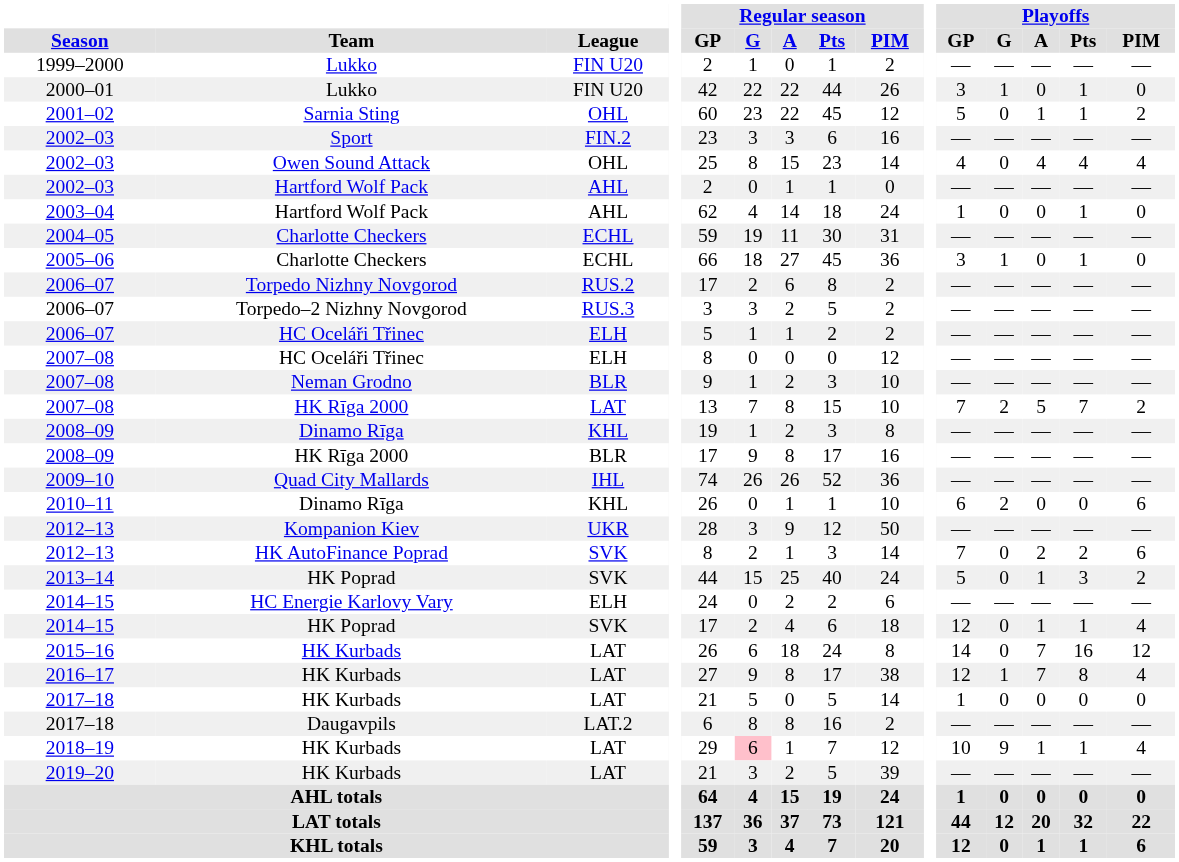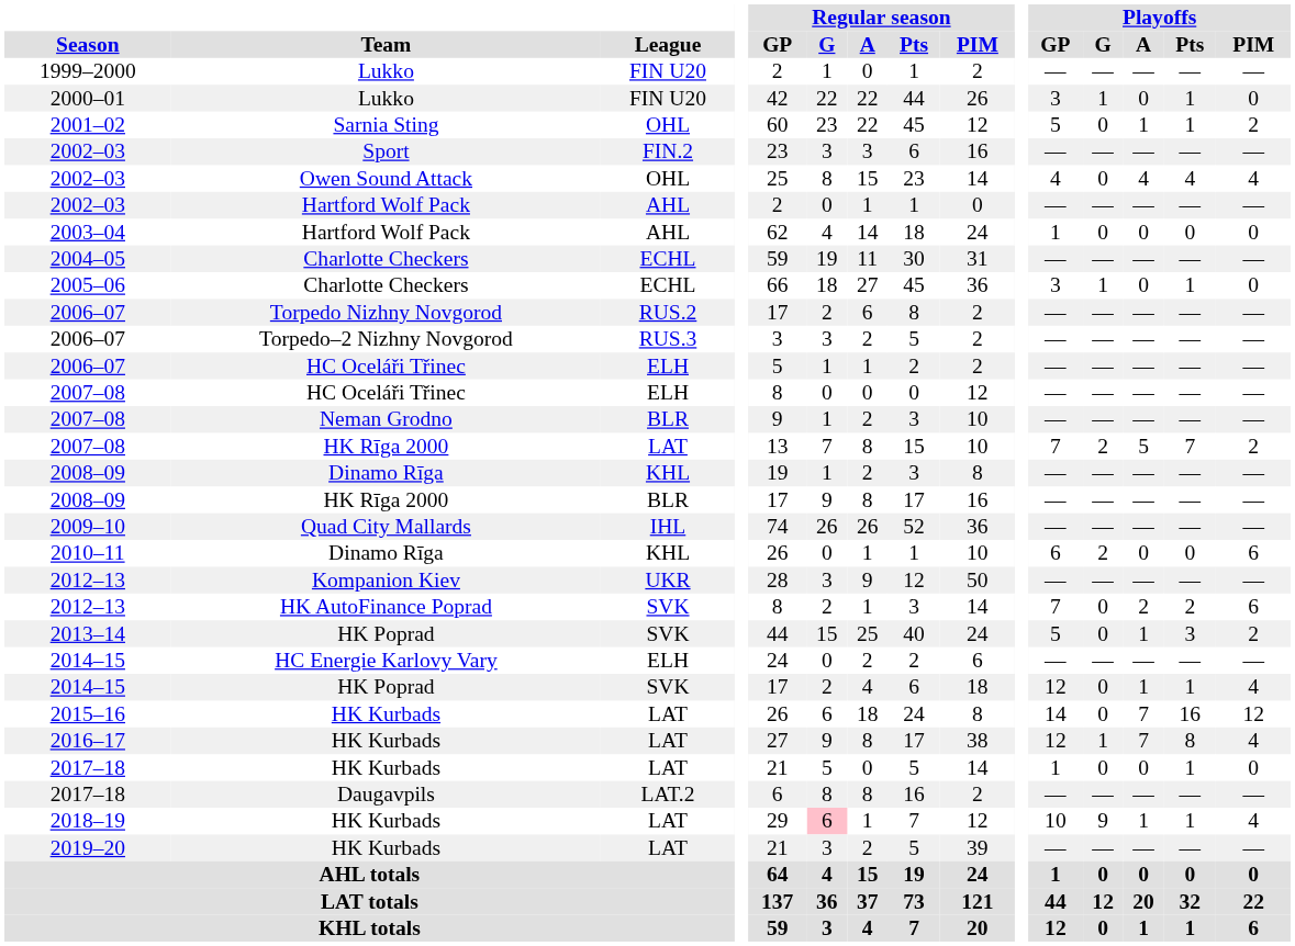 <table border="0" cellpadding="1" cellspacing="0" style="text-align:center; width:60em">
 <tr bgcolor="#e0e0e0">
 <th colspan="3" bgcolor="#ffffff"> </th>
 <th rowspan="99" bgcolor="#ffffff"> </th>
 <th colspan="5"><a href='#'>Regular season</a></th>
 <th rowspan="99" bgcolor="#ffffff"> </th>
 <th colspan="5"><a href='#'>Playoffs</a></th>
 </tr>
 <tr bgcolor="#e0e0e0">
 <th><a href='#'>Season</a></th>
 <th>Team</th>
 <th>League</th>
 <th>GP</th>
 <th><a href='#'>G</a></th>
 <th><a href='#'>A</a></th>
 <th><a href='#'>Pts</a></th>
 <th><a href='#'>PIM</a></th>
 <th>GP</th>
 <th>G</th>
 <th>A</th>
 <th>Pts</th>
 <th>PIM</th>
 </tr>
 <tr>
 <td>1999–2000</td>
 <td><a href='#'>Lukko</a></td>
 <td><a href='#'>FIN U20</a></td>
 <td>2</td>
 <td>1</td>
 <td>0</td>
 <td>1</td>
 <td>2</td>
 <td>—</td>
 <td>—</td>
 <td>—</td>
 <td>—</td>
 <td>—</td>
 </tr>
 <tr bgcolor="#f0f0f0">
 <td>2000–01</td>
 <td>Lukko</td>
 <td>FIN U20</td>
 <td>42</td>
 <td>22</td>
 <td>22</td>
 <td>44</td>
 <td>26</td>
 <td>3</td>
 <td>1</td>
 <td>0</td>
 <td>1</td>
 <td>0</td>
 </tr>
 <tr>
 <td><a href='#'>2001–02</a></td>
 <td><a href='#'>Sarnia Sting</a></td>
 <td><a href='#'>OHL</a></td>
 <td>60</td>
 <td>23</td>
 <td>22</td>
 <td>45</td>
 <td>12</td>
 <td>5</td>
 <td>0</td>
 <td>1</td>
 <td>1</td>
 <td>2</td>
 </tr>
 <tr bgcolor="#f0f0f0">
 <td><a href='#'>2002–03</a></td>
 <td><a href='#'>Sport</a></td>
 <td><a href='#'>FIN.2</a></td>
 <td>23</td>
 <td>3</td>
 <td>3</td>
 <td>6</td>
 <td>16</td>
 <td>—</td>
 <td>—</td>
 <td>—</td>
 <td>—</td>
 <td>—</td>
 </tr>
 <tr>
 <td><a href='#'>2002–03</a></td>
 <td><a href='#'>Owen Sound Attack</a></td>
 <td>OHL</td>
 <td>25</td>
 <td>8</td>
 <td>15</td>
 <td>23</td>
 <td>14</td>
 <td>4</td>
 <td>0</td>
 <td>4</td>
 <td>4</td>
 <td>4</td>
 </tr>
 <tr bgcolor="#f0f0f0">
 <td><a href='#'>2002–03</a></td>
 <td><a href='#'>Hartford Wolf Pack</a></td>
 <td><a href='#'>AHL</a></td>
 <td>2</td>
 <td>0</td>
 <td>1</td>
 <td>1</td>
 <td>0</td>
 <td>—</td>
 <td>—</td>
 <td>—</td>
 <td>—</td>
 <td>—</td>
 </tr>
 <tr>
 <td><a href='#'>2003–04</a></td>
 <td>Hartford Wolf Pack</td>
 <td>AHL</td>
 <td>62</td>
 <td>4</td>
 <td>14</td>
 <td>18</td>
 <td>24</td>
 <td>1</td>
 <td>0</td>
 <td>0</td>
-<td>1</td>
+<td>0</td>
 <td>0</td>
 </tr>
 <tr bgcolor="#f0f0f0">
 <td><a href='#'>2004–05</a></td>
 <td><a href='#'>Charlotte Checkers</a></td>
 <td><a href='#'>ECHL</a></td>
 <td>59</td>
 <td>19</td>
 <td>11</td>
 <td>30</td>
 <td>31</td>
 <td>—</td>
 <td>—</td>
 <td>—</td>
 <td>—</td>
 <td>—</td>
 </tr>
 <tr>
 <td><a href='#'>2005–06</a></td>
 <td>Charlotte Checkers</td>
 <td>ECHL</td>
 <td>66</td>
 <td>18</td>
 <td>27</td>
 <td>45</td>
 <td>36</td>
 <td>3</td>
 <td>1</td>
 <td>0</td>
 <td>1</td>
 <td>0</td>
 </tr>
 <tr bgcolor="#f0f0f0">
 <td><a href='#'>2006–07</a></td>
 <td><a href='#'>Torpedo Nizhny Novgorod</a></td>
 <td><a href='#'>RUS.2</a></td>
 <td>17</td>
 <td>2</td>
 <td>6</td>
 <td>8</td>
 <td>2</td>
 <td>—</td>
 <td>—</td>
 <td>—</td>
 <td>—</td>
 <td>—</td>
 </tr>
 <tr>
 <td>2006–07</td>
 <td>Torpedo–2 Nizhny Novgorod</td>
 <td><a href='#'>RUS.3</a></td>
 <td>3</td>
 <td>3</td>
 <td>2</td>
 <td>5</td>
 <td>2</td>
 <td>—</td>
 <td>—</td>
 <td>—</td>
 <td>—</td>
 <td>—</td>
 </tr>
 <tr bgcolor="#f0f0f0">
 <td><a href='#'>2006–07</a></td>
 <td><a href='#'>HC Oceláři Třinec</a></td>
 <td><a href='#'>ELH</a></td>
 <td>5</td>
 <td>1</td>
 <td>1</td>
 <td>2</td>
 <td>2</td>
 <td>—</td>
 <td>—</td>
 <td>—</td>
 <td>—</td>
 <td>—</td>
 </tr>
 <tr>
 <td><a href='#'>2007–08</a></td>
 <td>HC Oceláři Třinec</td>
 <td>ELH</td>
 <td>8</td>
 <td>0</td>
 <td>0</td>
 <td>0</td>
 <td>12</td>
 <td>—</td>
 <td>—</td>
 <td>—</td>
 <td>—</td>
 <td>—</td>
 </tr>
 <tr bgcolor="#f0f0f0">
 <td><a href='#'>2007–08</a></td>
 <td><a href='#'>Neman Grodno</a></td>
 <td><a href='#'>BLR</a></td>
 <td>9</td>
 <td>1</td>
 <td>2</td>
 <td>3</td>
 <td>10</td>
 <td>—</td>
 <td>—</td>
 <td>—</td>
 <td>—</td>
 <td>—</td>
 </tr>
 <tr>
 <td><a href='#'>2007–08</a></td>
 <td><a href='#'>HK Rīga 2000</a></td>
 <td><a href='#'>LAT</a></td>
 <td>13</td>
 <td>7</td>
 <td>8</td>
 <td>15</td>
 <td>10</td>
 <td>7</td>
 <td>2</td>
 <td>5</td>
 <td>7</td>
 <td>2</td>
 </tr>
 <tr bgcolor="#f0f0f0">
 <td><a href='#'>2008–09</a></td>
 <td><a href='#'>Dinamo Rīga</a></td>
 <td><a href='#'>KHL</a></td>
 <td>19</td>
 <td>1</td>
 <td>2</td>
 <td>3</td>
 <td>8</td>
 <td>—</td>
 <td>—</td>
 <td>—</td>
 <td>—</td>
 <td>—</td>
 </tr>
 <tr>
 <td><a href='#'>2008–09</a></td>
 <td>HK Rīga 2000</td>
 <td>BLR</td>
 <td>17</td>
 <td>9</td>
 <td>8</td>
 <td>17</td>
 <td>16</td>
 <td>—</td>
 <td>—</td>
 <td>—</td>
 <td>—</td>
 <td>—</td>
 </tr>
 <tr bgcolor="#f0f0f0">
 <td><a href='#'>2009–10</a></td>
 <td><a href='#'>Quad City Mallards</a></td>
 <td><a href='#'>IHL</a></td>
 <td>74</td>
 <td>26</td>
 <td>26</td>
 <td>52</td>
 <td>36</td>
 <td>—</td>
 <td>—</td>
 <td>—</td>
 <td>—</td>
 <td>—</td>
 </tr>
 <tr>
 <td><a href='#'>2010–11</a></td>
 <td>Dinamo Rīga</td>
 <td>KHL</td>
 <td>26</td>
 <td>0</td>
 <td>1</td>
 <td>1</td>
 <td>10</td>
 <td>6</td>
 <td>2</td>
 <td>0</td>
 <td>0</td>
 <td>6</td>
 </tr>
 <tr bgcolor="#f0f0f0">
 <td><a href='#'>2012–13</a></td>
 <td><a href='#'>Kompanion Kiev</a></td>
 <td><a href='#'>UKR</a></td>
 <td>28</td>
 <td>3</td>
 <td>9</td>
 <td>12</td>
 <td>50</td>
 <td>—</td>
 <td>—</td>
 <td>—</td>
 <td>—</td>
 <td>—</td>
 </tr>
 <tr>
 <td><a href='#'>2012–13</a></td>
 <td><a href='#'>HK AutoFinance Poprad</a></td>
 <td><a href='#'>SVK</a></td>
 <td>8</td>
 <td>2</td>
 <td>1</td>
 <td>3</td>
 <td>14</td>
 <td>7</td>
 <td>0</td>
 <td>2</td>
 <td>2</td>
 <td>6</td>
 </tr>
 <tr bgcolor="#f0f0f0">
 <td><a href='#'>2013–14</a></td>
 <td>HK Poprad</td>
 <td>SVK</td>
 <td>44</td>
 <td>15</td>
 <td>25</td>
 <td>40</td>
 <td>24</td>
 <td>5</td>
 <td>0</td>
 <td>1</td>
 <td>3</td>
 <td>2</td>
 </tr>
 <tr>
 <td><a href='#'>2014–15</a></td>
 <td><a href='#'>HC Energie Karlovy Vary</a></td>
 <td>ELH</td>
 <td>24</td>
 <td>0</td>
 <td>2</td>
 <td>2</td>
 <td>6</td>
 <td>—</td>
 <td>—</td>
 <td>—</td>
 <td>—</td>
 <td>—</td>
 </tr>
 <tr bgcolor="#f0f0f0">
 <td><a href='#'>2014–15</a></td>
 <td>HK Poprad</td>
 <td>SVK</td>
 <td>17</td>
 <td>2</td>
 <td>4</td>
 <td>6</td>
 <td>18</td>
 <td>12</td>
 <td>0</td>
 <td>1</td>
 <td>1</td>
 <td>4</td>
 </tr>
 <tr>
 <td><a href='#'>2015–16</a></td>
 <td><a href='#'>HK Kurbads</a></td>
 <td>LAT</td>
 <td>26</td>
 <td>6</td>
 <td>18</td>
 <td>24</td>
 <td>8</td>
 <td>14</td>
 <td>0</td>
 <td>7</td>
 <td>16</td>
 <td>12</td>
 </tr>
 <tr bgcolor="#f0f0f0">
 <td><a href='#'>2016–17</a></td>
 <td>HK Kurbads</td>
 <td>LAT</td>
 <td>27</td>
 <td>9</td>
 <td>8</td>
 <td>17</td>
 <td>38</td>
 <td>12</td>
 <td>1</td>
 <td>7</td>
 <td>8</td>
 <td>4</td>
 </tr>
 <tr>
 <td><a href='#'>2017–18</a></td>
 <td>HK Kurbads</td>
 <td>LAT</td>
 <td>21</td>
 <td>5</td>
 <td>0</td>
 <td>5</td>
 <td>14</td>
 <td>1</td>
 <td>0</td>
 <td>0</td>
-<td>0</td>
+<td>1</td>
 <td>0</td>
 </tr>
 <tr bgcolor="#f0f0f0">
 <td>2017–18</td>
 <td>Daugavpils</td>
 <td>LAT.2</td>
 <td>6</td>
 <td>8</td>
 <td>8</td>
 <td>16</td>
 <td>2</td>
 <td>—</td>
 <td>—</td>
 <td>—</td>
 <td>—</td>
 <td>—</td>
 </tr>
 <tr>
 <td><a href='#'>2018–19</a></td>
 <td>HK Kurbads</td>
 <td>LAT</td>
 <td>29</td>
 <td style="background: pink;">6</td>
 <td>1</td>
 <td>7</td>
 <td>12</td>
 <td>10</td>
 <td>9</td>
 <td>1</td>
 <td>1</td>
 <td>4</td>
 </tr>
 <tr bgcolor="#f0f0f0">
 <td><a href='#'>2019–20</a></td>
 <td>HK Kurbads</td>
 <td>LAT</td>
 <td>21</td>
 <td>3</td>
 <td>2</td>
 <td>5</td>
 <td>39</td>
 <td>—</td>
 <td>—</td>
 <td>—</td>
 <td>—</td>
 <td>—</td>
 </tr>
 <tr bgcolor="#e0e0e0">
 <th colspan="3">AHL totals</th>
 <th>64</th>
 <th>4</th>
 <th>15</th>
 <th>19</th>
 <th>24</th>
 <th>1</th>
 <th>0</th>
 <th>0</th>
 <th>0</th>
 <th>0</th>
 </tr>
 <tr bgcolor="#e0e0e0">
 <th colspan="3">LAT totals</th>
 <th>137</th>
 <th>36</th>
 <th>37</th>
 <th>73</th>
 <th>121</th>
 <th>44</th>
 <th>12</th>
 <th>20</th>
 <th>32</th>
 <th>22</th>
 </tr>
 <tr bgcolor="#e0e0e0">
 <th colspan="3">KHL totals</th>
 <th>59</th>
 <th>3</th>
 <th>4</th>
 <th>7</th>
 <th>20</th>
 <th>12</th>
 <th>0</th>
 <th>1</th>
 <th>1</th>
 <th>6</th>
 </tr>
 </table>
